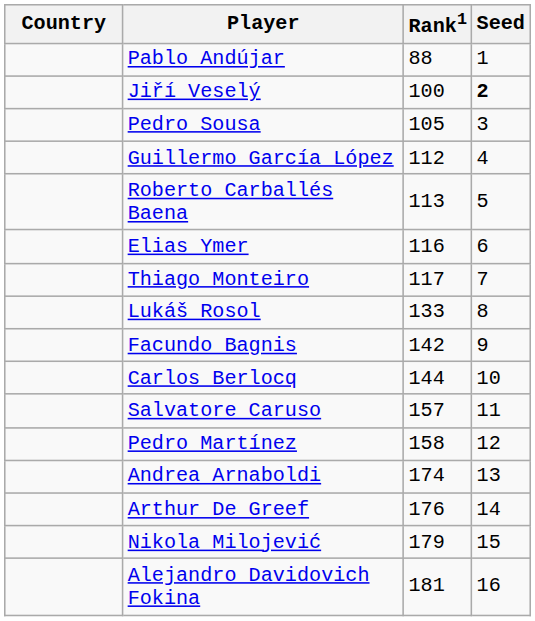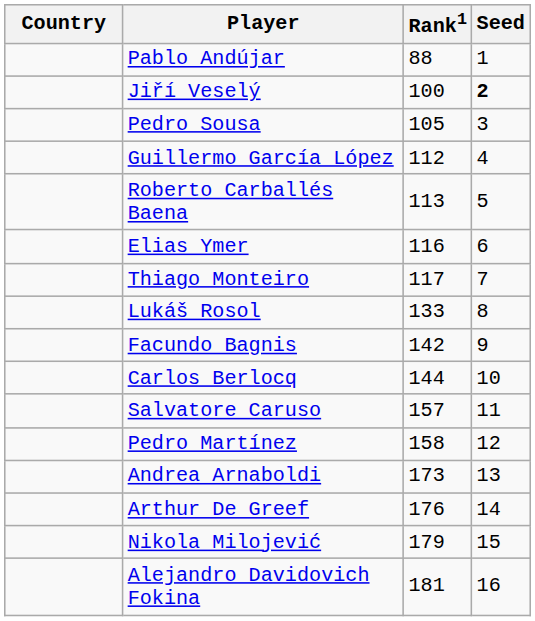 <table class="sortable wikitable">
 <tr>
 <th width="70">Country</th>
 <th width="175">Player</th>
 <th>Rank<sup>1</sup></th>
 <th>Seed</th>
 </tr>
 <tr>
 <td></td>
 <td><a href='#'>Pablo Andújar</a></td>
 <td>88</td>
 <td>1</td>
 </tr>
 <tr>
 <td></td>
 <td><a href='#'>Jiří Veselý</a></td>
 <td>100</td>
 <td><strong>2</strong></td>
 </tr>
 <tr>
 <td></td>
 <td><a href='#'>Pedro Sousa</a></td>
 <td>105</td>
 <td>3</td>
 </tr>
 <tr>
 <td></td>
 <td><a href='#'>Guillermo García López</a></td>
 <td>112</td>
 <td>4</td>
 </tr>
 <tr>
 <td></td>
 <td><a href='#'>Roberto Carballés Baena</a></td>
 <td>113</td>
 <td>5</td>
 </tr>
 <tr>
 <td></td>
 <td><a href='#'>Elias Ymer</a></td>
 <td>116</td>
 <td>6</td>
 </tr>
 <tr>
 <td></td>
 <td><a href='#'>Thiago Monteiro</a></td>
 <td>117</td>
 <td>7</td>
 </tr>
 <tr>
 <td></td>
 <td><a href='#'>Lukáš Rosol</a></td>
 <td>133</td>
 <td>8</td>
 </tr>
 <tr>
 <td></td>
 <td><a href='#'>Facundo Bagnis</a></td>
 <td>142</td>
 <td>9</td>
 </tr>
 <tr>
 <td></td>
 <td><a href='#'>Carlos Berlocq</a></td>
 <td>144</td>
 <td>10</td>
 </tr>
 <tr>
 <td></td>
 <td><a href='#'>Salvatore Caruso</a></td>
 <td>157</td>
 <td>11</td>
 </tr>
 <tr>
 <td></td>
 <td><a href='#'>Pedro Martínez</a></td>
 <td>158</td>
 <td>12</td>
 </tr>
 <tr>
 <td></td>
 <td><a href='#'>Andrea Arnaboldi</a></td>
-<td>174</td>
+<td>173</td>
 <td>13</td>
 </tr>
 <tr>
 <td></td>
 <td><a href='#'>Arthur De Greef</a></td>
 <td>176</td>
 <td>14</td>
 </tr>
 <tr>
 <td></td>
 <td><a href='#'>Nikola Milojević</a></td>
 <td>179</td>
 <td>15</td>
 </tr>
 <tr>
 <td></td>
 <td><a href='#'>Alejandro Davidovich Fokina</a></td>
 <td>181</td>
 <td>16</td>
 </tr>
 </table>
